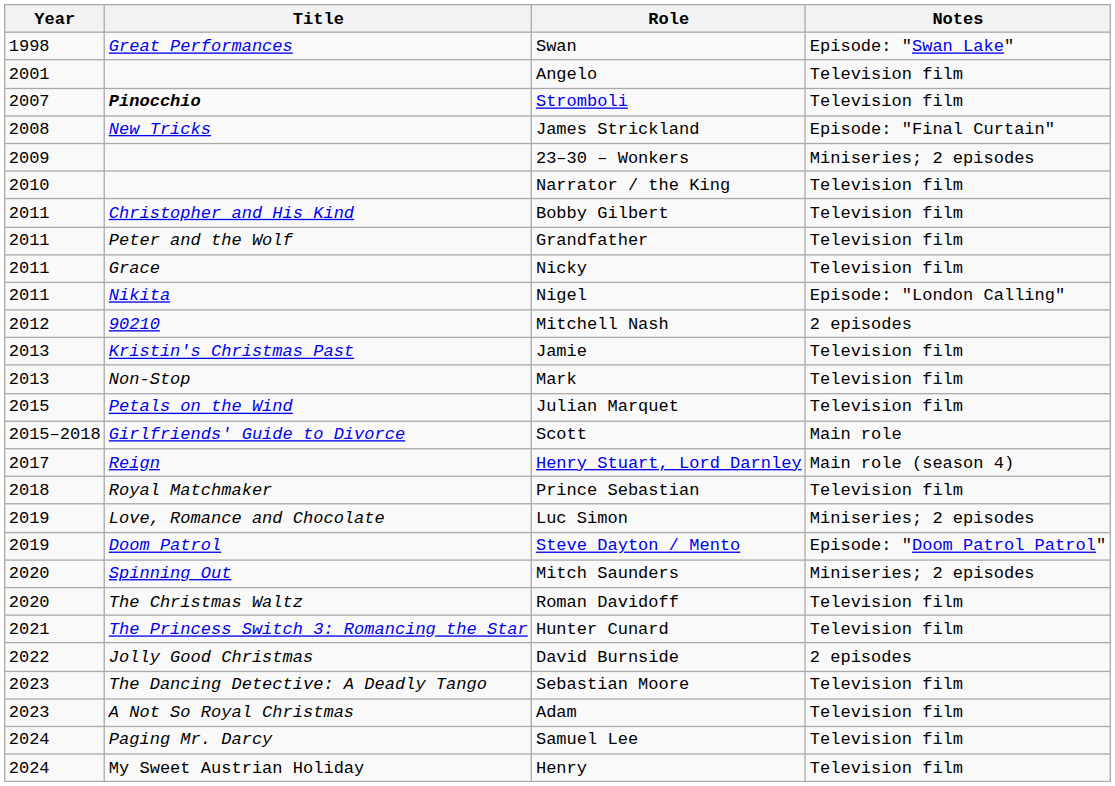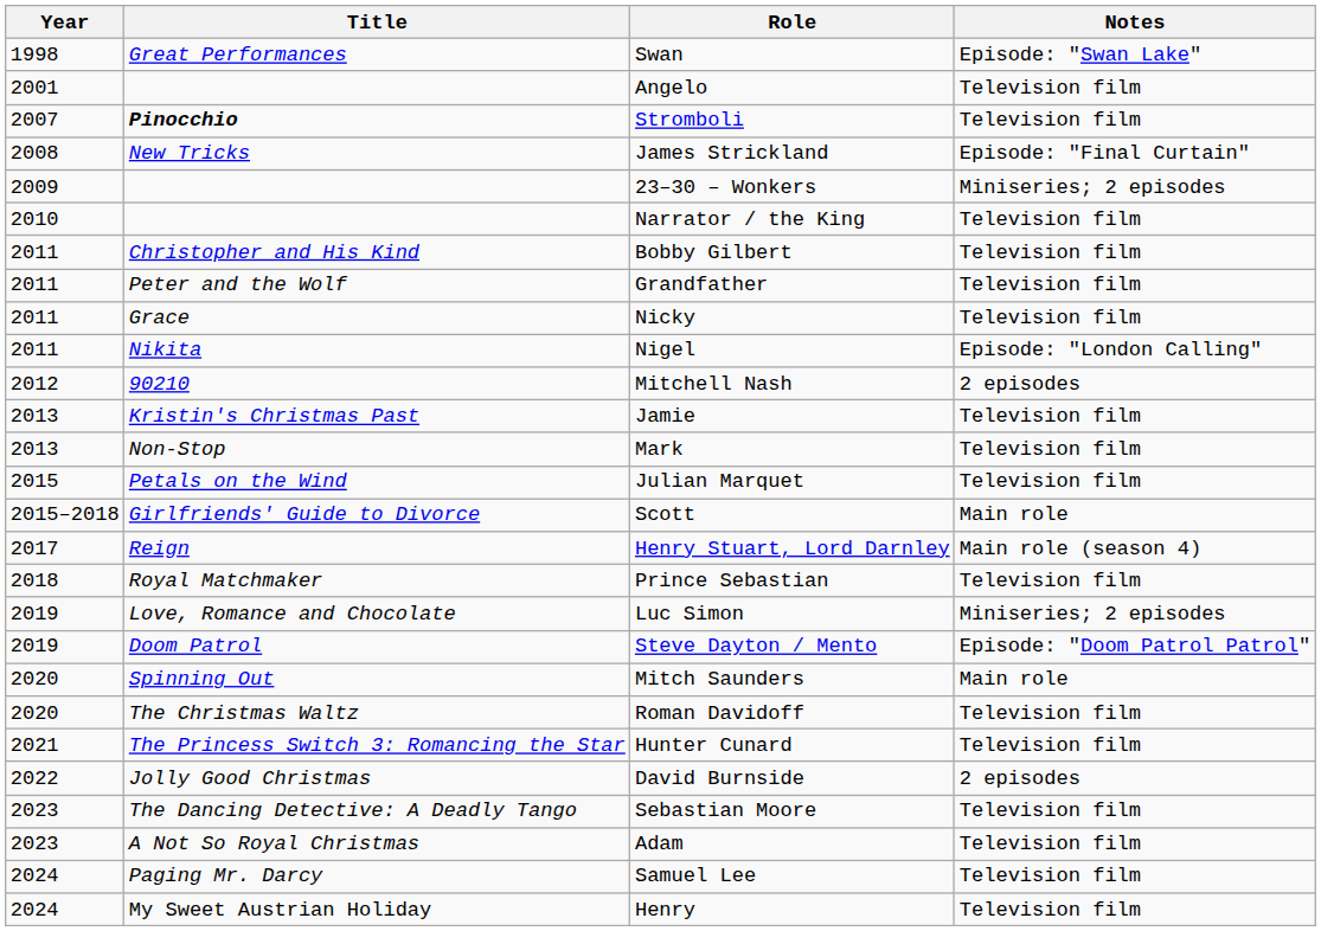 <table class="wikitable sortable">
 <tr>
 <th>Year</th>
 <th>Title</th>
 <th>Role</th>
 <th class="unsortable">Notes</th>
 </tr>
 <tr>
 <td>1998</td>
 <td><em><a href='#'>Great Performances</a></em></td>
 <td>Swan</td>
 <td>Episode: "<a href='#'>Swan Lake</a>"</td>
 </tr>
 <tr>
 <td>2001</td>
 <td><em></em></td>
 <td>Angelo</td>
 <td>Television film</td>
 </tr>
 <tr>
 <td>2007</td>
 <td><strong><em>Pinocchio</em></strong></td>
 <td><a href='#'>Stromboli</a></td>
 <td>Television film</td>
 </tr>
 <tr>
 <td>2008</td>
 <td><em><a href='#'>New Tricks</a></em></td>
 <td>James Strickland</td>
 <td>Episode: "Final Curtain"</td>
 </tr>
 <tr>
 <td>2009</td>
 <td><em></em></td>
 <td>23–30 – Wonkers</td>
 <td>Miniseries; 2 episodes</td>
 </tr>
 <tr>
 <td>2010</td>
 <td><em></em></td>
 <td>Narrator / the King</td>
 <td>Television film</td>
 </tr>
 <tr>
 <td>2011</td>
 <td><em><a href='#'>Christopher and His Kind</a></em></td>
 <td>Bobby Gilbert</td>
 <td>Television film</td>
 </tr>
 <tr>
 <td>2011</td>
 <td><em>Peter and the Wolf</em></td>
 <td>Grandfather</td>
 <td>Television film</td>
 </tr>
 <tr>
 <td>2011</td>
 <td><em>Grace</em></td>
 <td>Nicky</td>
 <td>Television film</td>
 </tr>
 <tr>
 <td>2011</td>
 <td><em><a href='#'>Nikita</a></em></td>
 <td>Nigel</td>
 <td>Episode: "London Calling"</td>
 </tr>
 <tr>
 <td>2012</td>
 <td><em><a href='#'>90210</a></em></td>
 <td>Mitchell Nash</td>
 <td>2 episodes</td>
 </tr>
 <tr>
 <td>2013</td>
 <td><em><a href='#'>Kristin's Christmas Past</a></em></td>
 <td>Jamie</td>
 <td>Television film</td>
 </tr>
 <tr>
 <td>2013</td>
 <td><em>Non-Stop</em></td>
 <td>Mark</td>
 <td>Television film</td>
 </tr>
 <tr>
 <td>2015</td>
 <td><em><a href='#'>Petals on the Wind</a></em></td>
 <td>Julian Marquet</td>
 <td>Television film</td>
 </tr>
 <tr>
 <td>2015–2018</td>
 <td><em><a href='#'>Girlfriends' Guide to Divorce</a></em></td>
 <td>Scott</td>
 <td>Main role</td>
 </tr>
 <tr>
 <td>2017</td>
 <td><em><a href='#'>Reign</a></em></td>
 <td><a href='#'>Henry Stuart, Lord Darnley</a></td>
 <td>Main role (season 4)</td>
 </tr>
 <tr>
 <td>2018</td>
 <td><em>Royal Matchmaker</em></td>
 <td>Prince Sebastian</td>
 <td>Television film</td>
 </tr>
 <tr>
 <td>2019</td>
 <td><em>Love, Romance and Chocolate</em></td>
 <td>Luc Simon</td>
 <td>Miniseries; 2 episodes</td>
 </tr>
 <tr>
 <td>2019</td>
 <td><em><a href='#'>Doom Patrol</a></em></td>
 <td><a href='#'>Steve Dayton / Mento</a></td>
 <td>Episode: "<a href='#'>Doom Patrol Patrol</a>"</td>
 </tr>
 <tr>
 <td>2020</td>
 <td><em><a href='#'>Spinning Out</a></em></td>
 <td>Mitch Saunders</td>
-<td>Miniseries; 2 episodes</td>
+<td>Main role</td>
 </tr>
 <tr>
 <td>2020</td>
 <td data-sort-value="Christmas Waltz, The"><em>The Christmas Waltz</em></td>
 <td>Roman Davidoff</td>
 <td>Television film</td>
 </tr>
 <tr>
 <td>2021</td>
 <td data-sort-value="Princess Switch 3: Romancing the Star, The"><em><a href='#'>The Princess Switch 3: Romancing the Star</a></em></td>
 <td>Hunter Cunard</td>
 <td>Television film</td>
 </tr>
 <tr>
 <td>2022</td>
 <td><em>Jolly Good Christmas</em></td>
 <td>David Burnside</td>
 <td>2 episodes</td>
 </tr>
 <tr>
 <td>2023</td>
 <td data-sort-value="Dancing Detective: A Deadly Tango, The"><em>The Dancing Detective: A Deadly Tango</em></td>
 <td>Sebastian Moore</td>
 <td>Television film</td>
 </tr>
 <tr>
 <td>2023</td>
 <td data-sort-value="Not So Royal Christmas, A"><em>A Not So Royal Christmas</em></td>
 <td>Adam</td>
 <td>Television film</td>
 </tr>
 <tr>
 <td>2024</td>
 <td><em>Paging Mr. Darcy</em></td>
 <td>Samuel Lee</td>
 <td>Television film</td>
 </tr>
 <tr>
 <td>2024</td>
 <td>My Sweet Austrian Holiday</td>
 <td>Henry</td>
 <td>Television film</td>
 </tr>
 </table>
